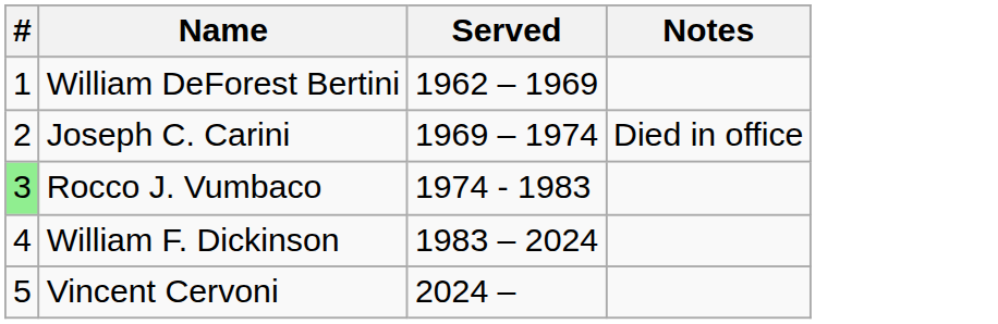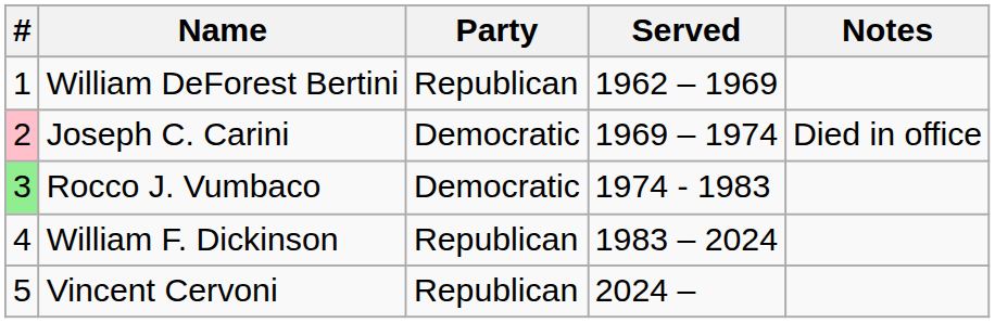 <table class="wikitable sortable">
 <tr>
 <th>#</th>
 <th>Name</th>
+<th>Party</th>
 <th>Served</th>
 <th>Notes</th>
 </tr>
 <tr>
 <td>1</td>
 <td>William DeForest Bertini</td>
+<td>Republican</td>
 <td>1962 – 1969</td>
 <td></td>
 </tr>
 <tr>
-<td>2</td>
+<td style="background: pink;">2</td>
 <td>Joseph C. Carini</td>
+<td>Democratic</td>
 <td>1969 – 1974</td>
 <td>Died in office</td>
 </tr>
 <tr>
 <td style="background: lightgreen;">3</td>
 <td>Rocco J. Vumbaco</td>
+<td>Democratic</td>
 <td>1974 - 1983</td>
 <td></td>
 </tr>
 <tr>
 <td>4</td>
 <td>William F. Dickinson</td>
+<td>Republican</td>
 <td>1983 – 2024</td>
 <td></td>
 </tr>
 <tr>
 <td>5</td>
 <td>Vincent Cervoni</td>
+<td>Republican</td>
 <td>2024 –</td>
 <td></td>
 </tr>
 </table>
